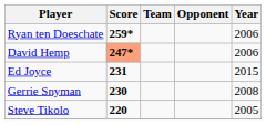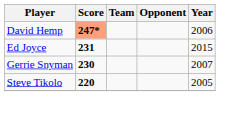 <table class="wikitable">
 <tr>
 <th>Player</th>
 <th>Score</th>
 <th>Team</th>
 <th>Opponent</th>
 <th>Year</th>
-</tr>
-<tr>
-<td><a href='#'>Ryan ten Doeschate</a></td>
-<td><strong>259*</strong></td>
-<td></td>
-<td></td>
-<td>2006</td>
 </tr>
 <tr>
 <td><a href='#'>David Hemp</a></td>
 <td style="background: lightsalmon;"><strong>247*</strong></td>
 <td></td>
 <td></td>
 <td>2006</td>
 </tr>
 <tr>
 <td><a href='#'>Ed Joyce</a></td>
 <td><strong>231</strong></td>
 <td></td>
 <td></td>
 <td>2015</td>
 </tr>
 <tr>
 <td><a href='#'>Gerrie Snyman</a></td>
 <td><strong>230</strong></td>
 <td></td>
 <td></td>
-<td>2008</td>
+<td>2007</td>
 </tr>
 <tr>
 <td><a href='#'>Steve Tikolo</a></td>
 <td><strong>220</strong></td>
 <td></td>
 <td></td>
 <td>2005</td>
 </tr>
 <tr>
 </tr>
 </table>
